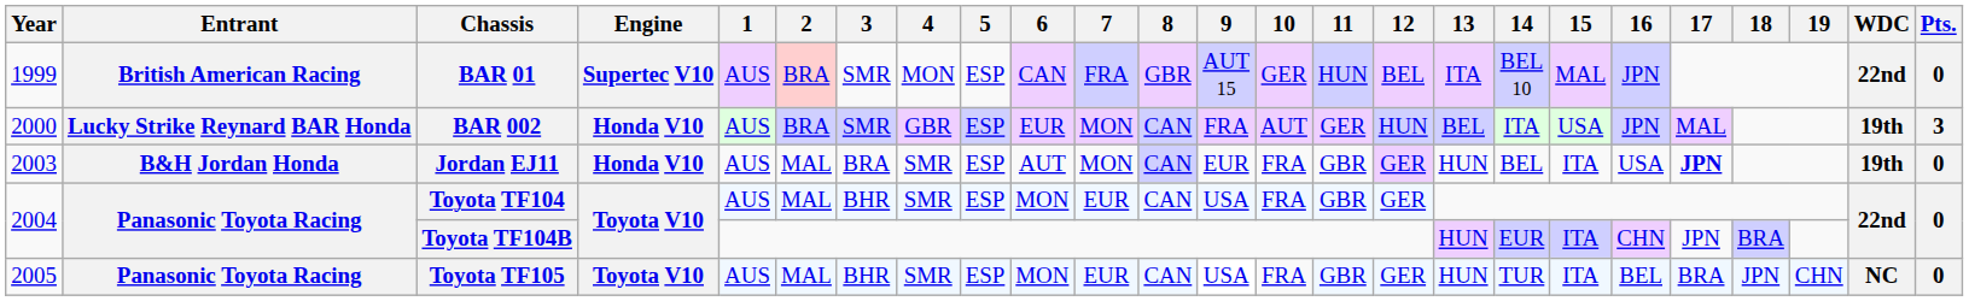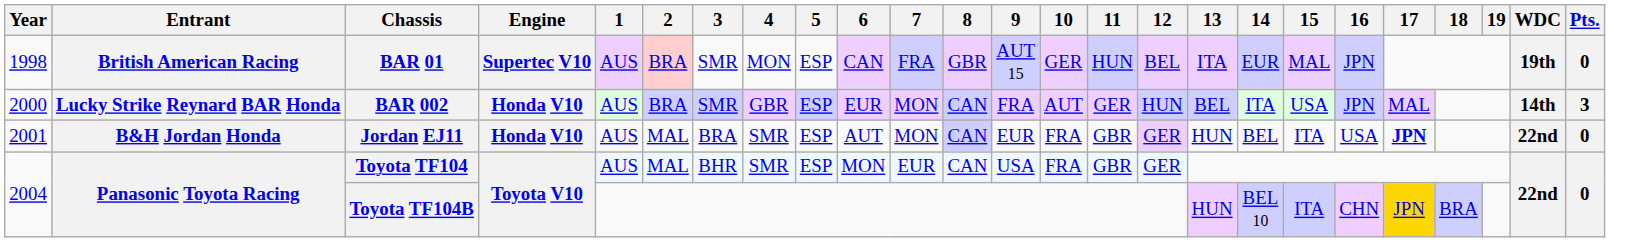 <table class="wikitable" style="text-align:center; font-size:85%">
 <tr>
 <th>Year</th>
 <th>Entrant</th>
 <th>Chassis</th>
 <th>Engine</th>
 <th>1</th>
 <th>2</th>
 <th>3</th>
 <th>4</th>
 <th>5</th>
 <th>6</th>
 <th>7</th>
 <th>8</th>
 <th>9</th>
 <th>10</th>
 <th>11</th>
 <th>12</th>
 <th>13</th>
 <th>14</th>
 <th>15</th>
 <th>16</th>
 <th>17</th>
 <th>18</th>
 <th>19</th>
 <th>WDC</th>
 <th><a href='#'>Pts.</a></th>
 </tr>
 <tr>
-<td><a href='#'>1999</a></td>
+<td><a href='#'>1998</a></td>
 <th nowrap><a href='#'>British American Racing</a></th>
 <th nowrap><a href='#'>BAR</a> <a href='#'>01</a></th>
 <th nowrap><a href='#'>Supertec</a> <a href='#'>V10</a></th>
 <td style="background:#EFCFFF;"><a href='#'>AUS</a><br></td>
 <td style="background:#FFCFCF;"><a href='#'>BRA</a><br></td>
 <td><a href='#'>SMR</a></td>
 <td><a href='#'>MON</a></td>
 <td><a href='#'>ESP</a></td>
 <td style="background:#EFCFFF;"><a href='#'>CAN</a><br></td>
 <td style="background:#CFCFFF;"><a href='#'>FRA</a><br></td>
 <td style="background:#EFCFFF;"><a href='#'>GBR</a><br></td>
 <td style="background:#CFCFFF;"><a href='#'>AUT</a><br><small>15</small></td>
 <td style="background:#EFCFFF;"><a href='#'>GER</a><br></td>
 <td style="background:#CFCFFF;"><a href='#'>HUN</a><br></td>
 <td style="background:#EFCFFF;"><a href='#'>BEL</a><br></td>
 <td style="background:#EFCFFF;"><a href='#'>ITA</a><br></td>
-<td style="background:#CFCFFF;"><a href='#'>BEL</a><br><small>10</small></td>
+<td style="background:#CFCFFF;"><a href='#'>EUR</a><br></td>
 <td style="background:#EFCFFF;"><a href='#'>MAL</a><br></td>
 <td style="background:#CFCFFF;"><a href='#'>JPN</a><br></td>
 <td colspan=3></td>
-<th>22nd</th>
+<th>19th</th>
 <th>0</th>
 </tr>
 <tr>
 <td><a href='#'>2000</a></td>
 <th nowrap><a href='#'>Lucky Strike</a> <a href='#'>Reynard</a> <a href='#'>BAR</a> <a href='#'>Honda</a></th>
 <th nowrap><a href='#'>BAR</a> <a href='#'>002</a></th>
 <th nowrap><a href='#'>Honda</a> <a href='#'>V10</a></th>
 <td style="background:#DFFFDF;"><a href='#'>AUS</a><br></td>
 <td style="background:#CFCFFF;"><a href='#'>BRA</a><br></td>
 <td style="background:#CFCFFF;"><a href='#'>SMR</a><br></td>
 <td style="background:#EFCFFF;"><a href='#'>GBR</a><br></td>
 <td style="background:#CFCFFF;"><a href='#'>ESP</a><br></td>
 <td style="background:#EFCFFF;"><a href='#'>EUR</a><br></td>
 <td style="background:#EFCFFF;"><a href='#'>MON</a><br></td>
 <td style="background:#CFCFFF;"><a href='#'>CAN</a><br></td>
 <td style="background:#EFCFFF;"><a href='#'>FRA</a><br></td>
 <td style="background:#EFCFFF;"><a href='#'>AUT</a><br></td>
 <td style="background:#EFCFFF;"><a href='#'>GER</a><br></td>
 <td style="background:#CFCFFF;"><a href='#'>HUN</a><br></td>
 <td style="background:#CFCFFF;"><a href='#'>BEL</a><br></td>
 <td style="background:#DFFFDF;"><a href='#'>ITA</a><br></td>
 <td style="background:#DFFFDF;"><a href='#'>USA</a><br></td>
 <td style="background:#CFCFFF;"><a href='#'>JPN</a><br></td>
 <td style="background:#EFCFFF;"><a href='#'>MAL</a><br></td>
 <td colspan=2></td>
-<th>19th</th>
+<th>14th</th>
 <th>3</th>
 </tr>
 <tr>
-<td><a href='#'>2003</a></td>
+<td><a href='#'>2001</a></td>
 <th nowrap><a href='#'>B&H</a> <a href='#'>Jordan</a> <a href='#'>Honda</a></th>
 <th nowrap><a href='#'>Jordan</a> <a href='#'>EJ11</a></th>
 <th nowrap><a href='#'>Honda</a> <a href='#'>V10</a></th>
 <td><a href='#'>AUS</a></td>
 <td><a href='#'>MAL</a></td>
 <td><a href='#'>BRA</a></td>
 <td><a href='#'>SMR</a></td>
 <td><a href='#'>ESP</a></td>
 <td><a href='#'>AUT</a></td>
 <td><a href='#'>MON</a></td>
 <td style="background:#CFCFFF;"><a href='#'>CAN</a><br></td>
 <td><a href='#'>EUR</a></td>
 <td><a href='#'>FRA</a></td>
 <td><a href='#'>GBR</a></td>
 <td style="background:#EFCFFF;"><a href='#'>GER</a><br></td>
 <td><a href='#'>HUN</a></td>
 <td><a href='#'>BEL</a></td>
 <td><a href='#'>ITA</a></td>
 <td><a href='#'>USA</a></td>
 <td><strong><a href='#'>JPN</a></strong></td>
 <td colspan=2></td>
-<th>19th</th>
+<th>22nd</th>
 <th>0</th>
 </tr>
 <tr>
 <td rowspan="2"><a href='#'>2004</a></td>
 <th rowspan="2" nowrap><a href='#'>Panasonic</a> <a href='#'>Toyota Racing</a></th>
 <th nowrap><a href='#'>Toyota</a> <a href='#'>TF104</a></th>
 <th rowspan="2" nowrap><a href='#'>Toyota</a> <a href='#'>V10</a></th>
 <td style="background:#F0F8FF;"><a href='#'>AUS</a><br></td>
 <td style="background:#F0F8FF;"><a href='#'>MAL</a><br></td>
 <td style="background:#F0F8FF;"><a href='#'>BHR</a><br></td>
 <td style="background:#F0F8FF;"><a href='#'>SMR</a><br></td>
 <td style="background:#F0F8FF;"><a href='#'>ESP</a><br></td>
 <td style="background:#F0F8FF;"><a href='#'>MON</a><br></td>
 <td style="background:#F0F8FF;"><a href='#'>EUR</a><br></td>
 <td style="background:#F0F8FF;"><a href='#'>CAN</a><br></td>
 <td style="background:#F0F8FF;"><a href='#'>USA</a><br></td>
 <td style="background:#F0F8FF;"><a href='#'>FRA</a><br></td>
 <td style="background:#F0F8FF;"><a href='#'>GBR</a><br></td>
 <td style="background:#F0F8FF;"><a href='#'>GER</a><br></td>
 <td colspan=7></td>
 <th rowspan="2">22nd</th>
 <th rowspan="2">0</th>
 </tr>
 <tr>
 <th nowrap><a href='#'>Toyota</a> <a href='#'>TF104B</a></th>
 <td colspan=12></td>
 <td style="background:#EFCFFF;"><a href='#'>HUN</a><br></td>
-<td style="background:#CFCFFF;"><a href='#'>EUR</a><br></td>
+<td style="background:#CFCFFF;"><a href='#'>BEL</a><br><small>10</small></td>
 <td style="background:#CFCFFF;"><a href='#'>ITA</a><br></td>
 <td style="background:#EFCFFF;"><a href='#'>CHN</a><br></td>
-<td><a href='#'>JPN</a></td>
+<td style="background: gold;"><a href='#'>JPN</a></td>
 <td style="background:#CFCFFF;"><a href='#'>BRA</a><br></td>
 <td></td>
 </tr>
-<tr>
-<td><a href='#'>2005</a></td>
-<th nowrap><a href='#'>Panasonic</a> <a href='#'>Toyota Racing</a></th>
-<th nowrap><a href='#'>Toyota</a> <a href='#'>TF105</a></th>
-<th nowrap><a href='#'>Toyota</a> <a href='#'>V10</a></th>
-<td style="background:#F0F8FF;"><a href='#'>AUS</a><br></td>
-<td style="background:#F0F8FF;"><a href='#'>MAL</a><br></td>
-<td style="background:#F0F8FF;"><a href='#'>BHR</a><br></td>
-<td style="background:#F0F8FF;"><a href='#'>SMR</a><br></td>
-<td style="background:#F0F8FF;"><a href='#'>ESP</a><br></td>
-<td style="background:#F0F8FF;"><a href='#'>MON</a><br></td>
-<td style="background:#F0F8FF;"><a href='#'>EUR</a><br></td>
-<td style="background:#F0F8FF;"><a href='#'>CAN</a><br></td>
-<td style="background:#FFFFFF;"><a href='#'>USA</a><br></td>
-<td><a href='#'>FRA</a></td>
-<td style="background:#F0F8FF;"><a href='#'>GBR</a><br></td>
-<td style="background:#F0F8FF;"><a href='#'>GER</a><br></td>
-<td style="background:#F0F8FF;"><a href='#'>HUN</a><br></td>
-<td style="background:#F0F8FF;"><a href='#'>TUR</a><br></td>
-<td style="background:#F0F8FF;"><a href='#'>ITA</a><br></td>
-<td style="background:#F0F8FF;"><a href='#'>BEL</a><br></td>
-<td style="background:#F0F8FF;"><a href='#'>BRA</a><br></td>
-<td style="background:#F0F8FF;"><a href='#'>JPN</a><br></td>
-<td style="background:#F0F8FF;"><a href='#'>CHN</a><br></td>
-<th>NC</th>
-<th>0</th>
-</tr>
 </table>
